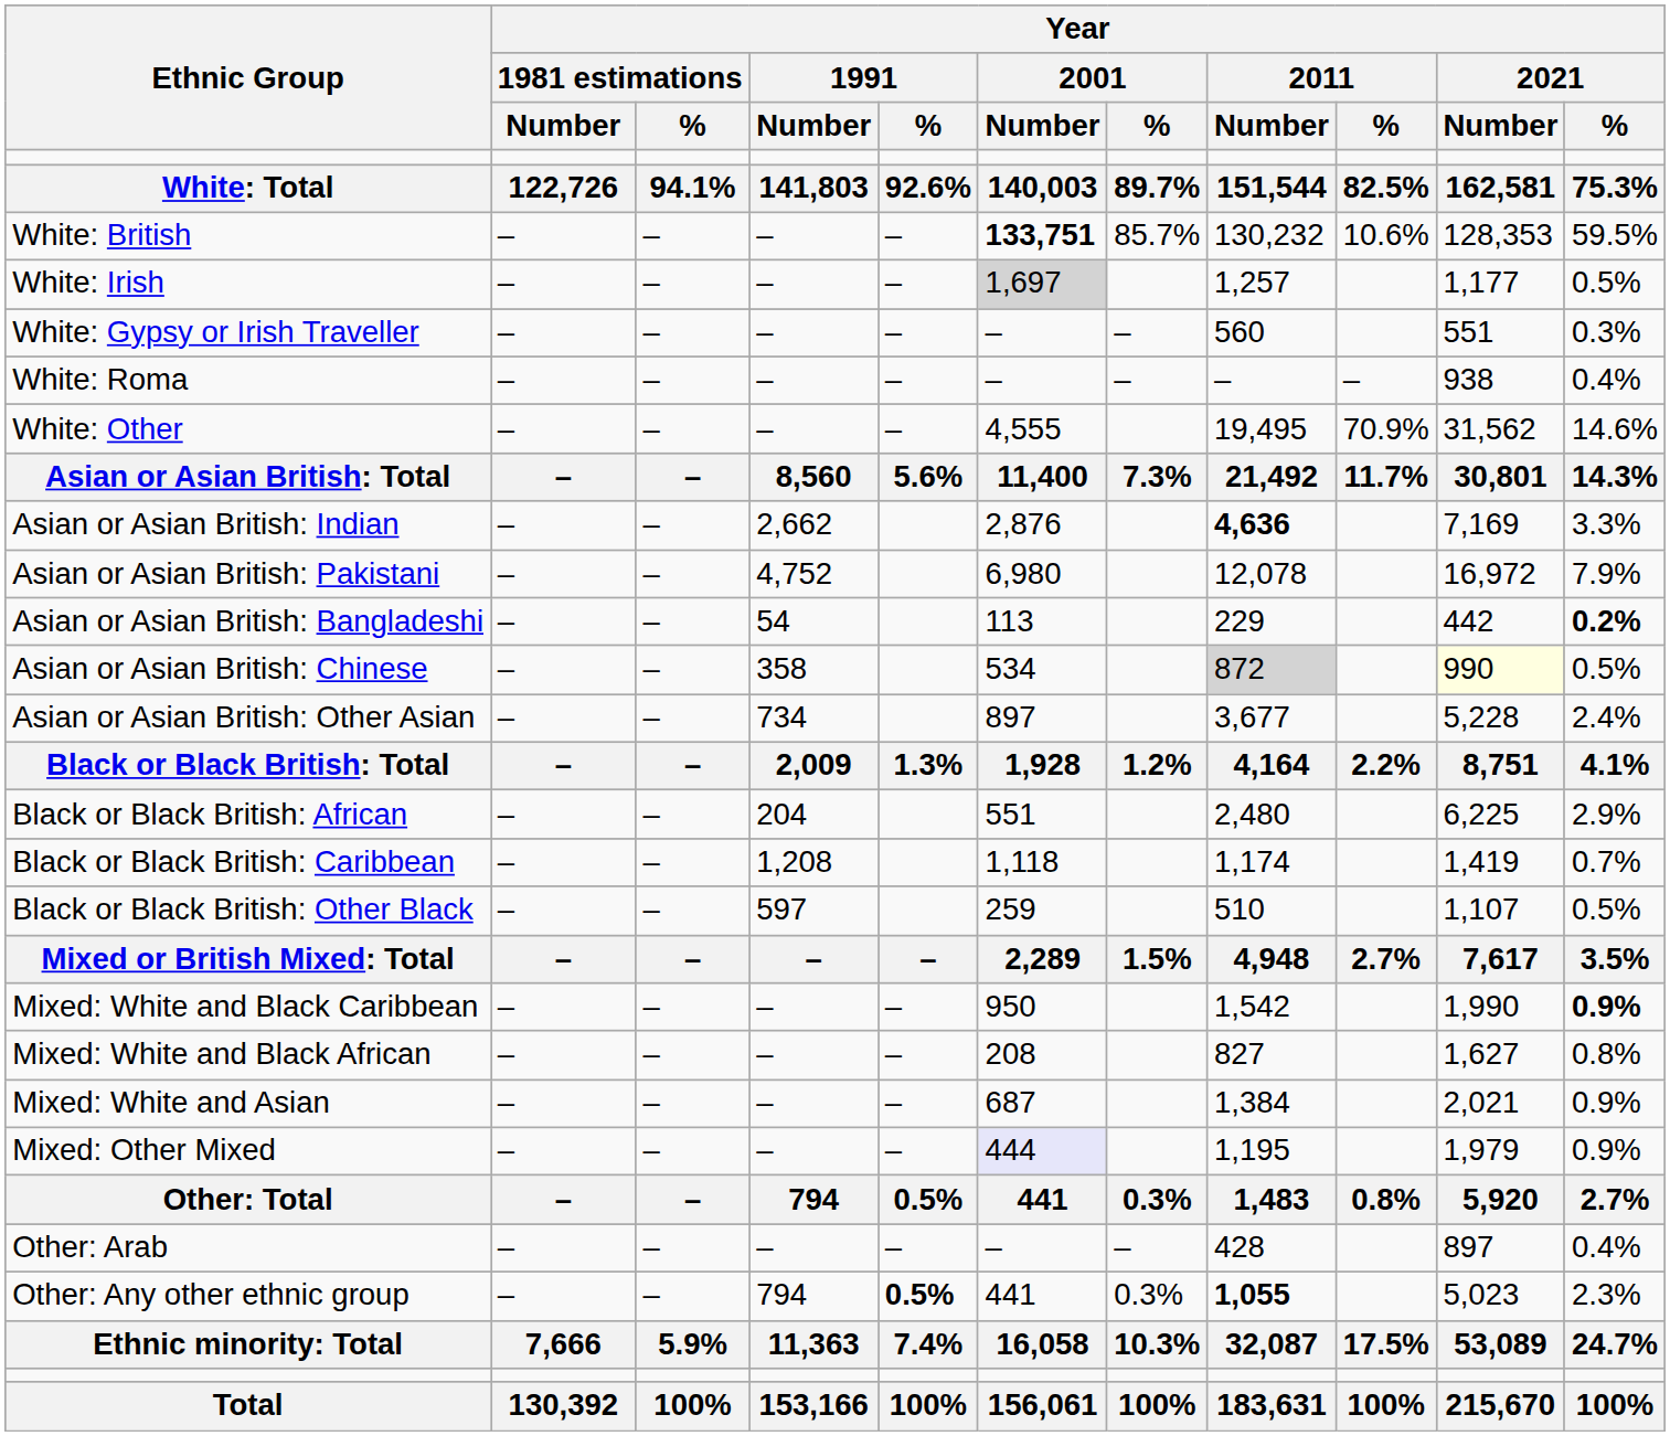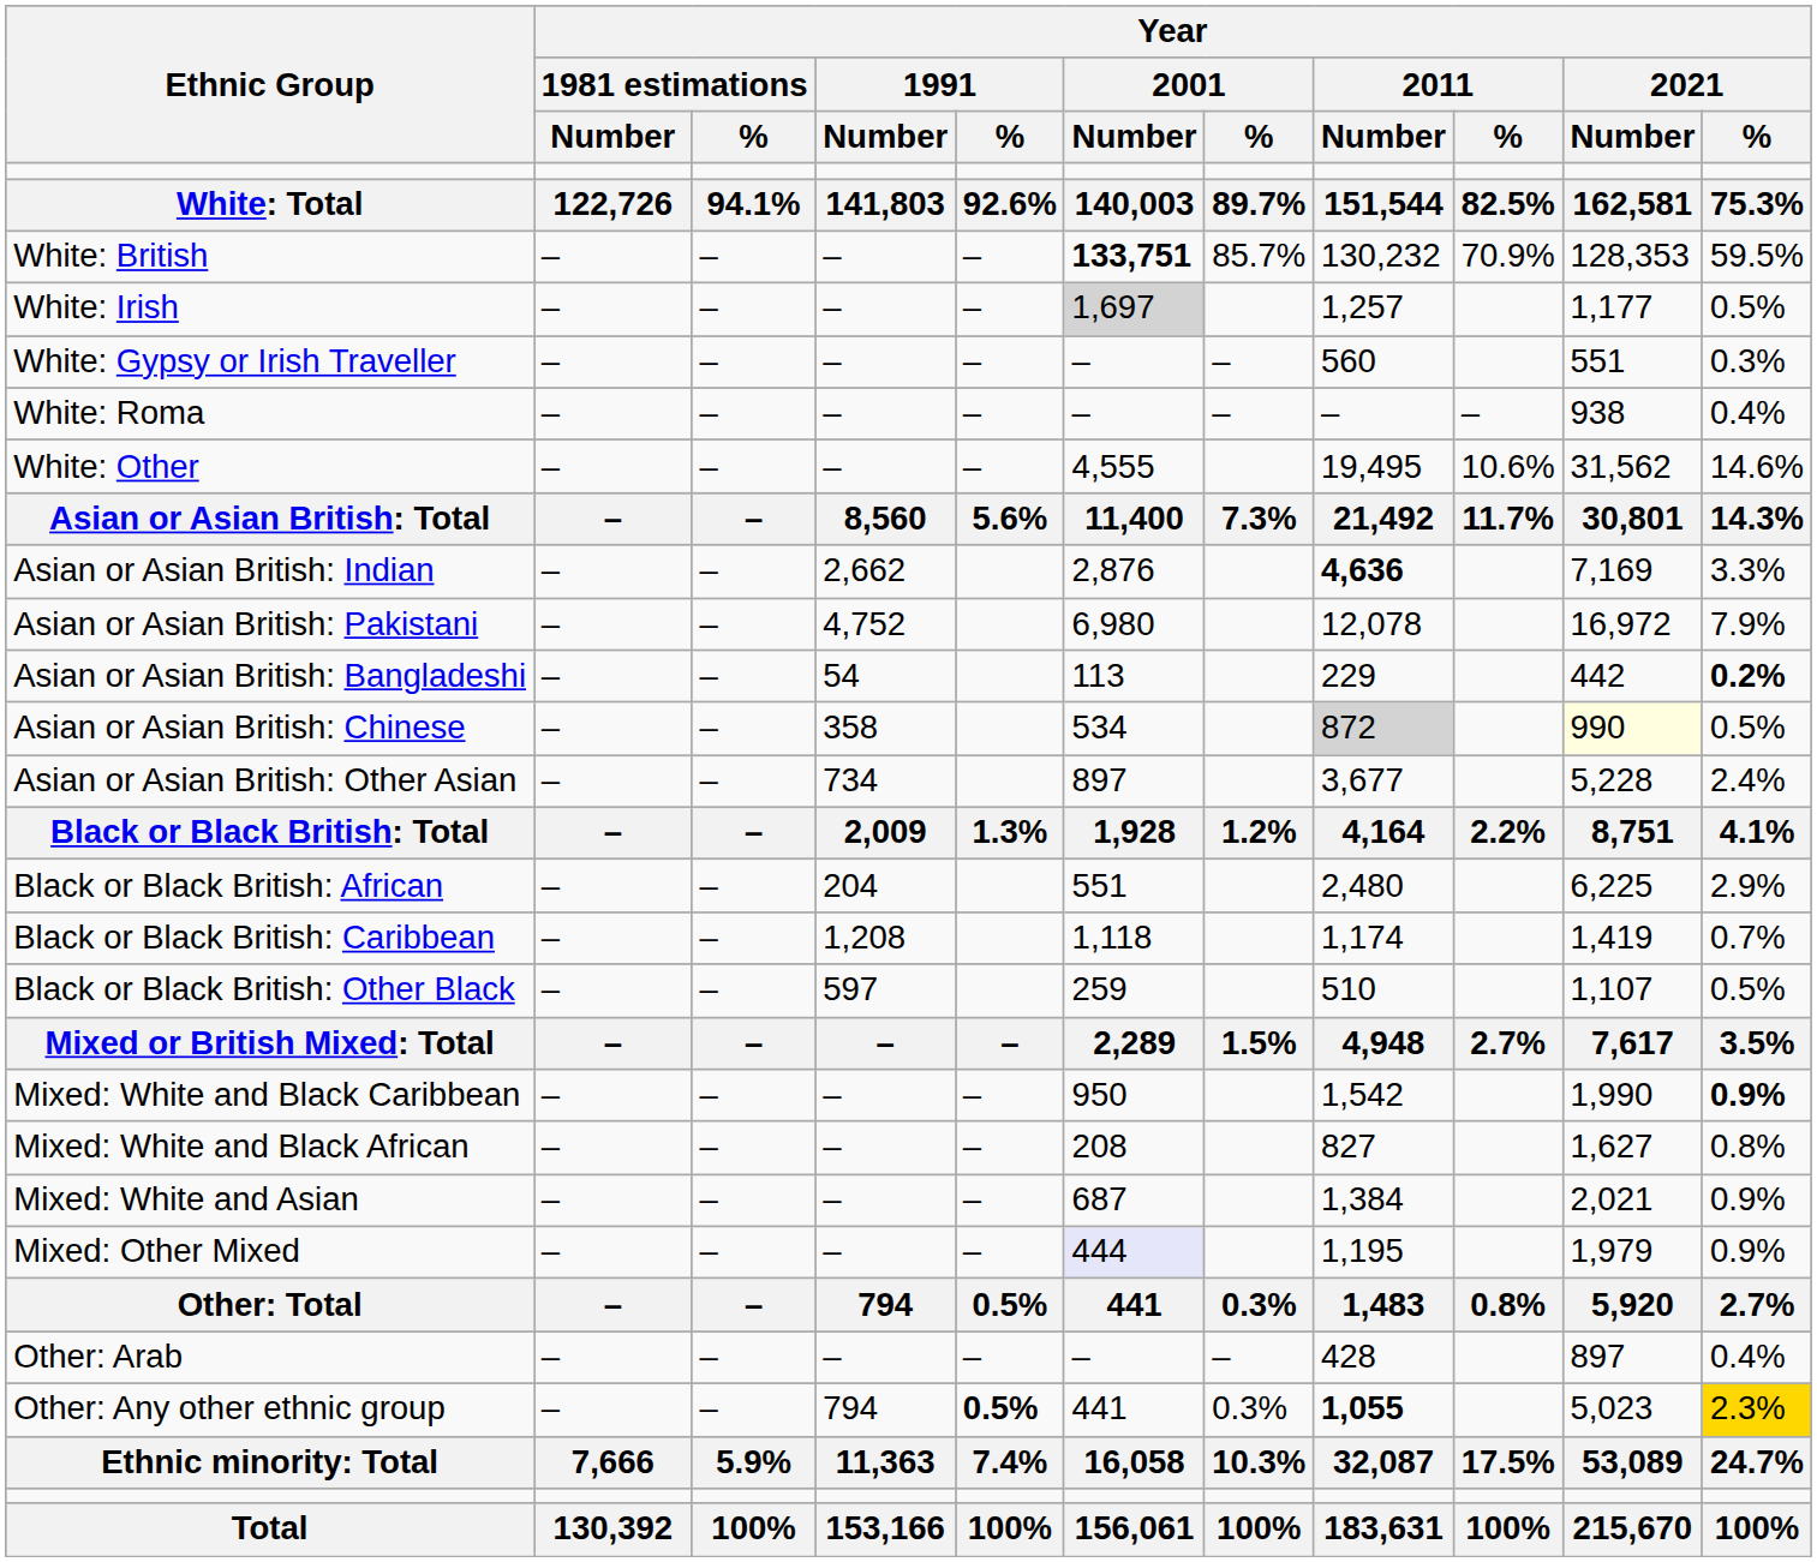 <table class="wikitable sortable mw-collapsible mw-collapsed">
 <tr>
 <th rowspan="3">Ethnic Group</th>
 <th colspan="10">Year</th>
 </tr>
 <tr>
 <th colspan="2">1981 estimations</th>
 <th colspan="2">1991</th>
 <th colspan="2">2001</th>
 <th colspan="2">2011</th>
 <th colspan="2">2021</th>
 </tr>
 <tr>
 <th>Number</th>
 <th>%</th>
 <th>Number</th>
 <th>%</th>
 <th>Number</th>
 <th>%</th>
 <th>Number</th>
 <th>%</th>
 <th>Number</th>
 <th>%</th>
 </tr>
 <tr>
 <td></td>
 <td></td>
 <td></td>
 <td></td>
 <td></td>
 <td></td>
 <td></td>
 <td></td>
 <td></td>
 <td></td>
 <td></td>
 </tr>
 <tr>
 <th><a href='#'>White</a>: Total</th>
 <th>122,726</th>
 <th>94.1%</th>
 <th>141,803</th>
 <th>92.6%</th>
 <th>140,003</th>
 <th>89.7%</th>
 <th>151,544</th>
 <th>82.5%</th>
 <th>162,581</th>
 <th>75.3%</th>
 </tr>
 <tr>
 <td>White: <a href='#'>British</a></td>
 <td>–</td>
 <td>–</td>
 <td>–</td>
 <td>–</td>
 <td><strong>133,751</strong></td>
 <td>85.7%</td>
 <td>130,232</td>
-<td>10.6%</td>
+<td>70.9%</td>
 <td>128,353</td>
 <td>59.5%</td>
 </tr>
 <tr>
 <td>White: <a href='#'>Irish</a></td>
 <td>–</td>
 <td>–</td>
 <td>–</td>
 <td>–</td>
 <td style="background: lightgrey;">1,697</td>
 <td></td>
 <td>1,257</td>
 <td></td>
 <td>1,177</td>
 <td>0.5%</td>
 </tr>
 <tr>
 <td>White: <a href='#'>Gypsy or Irish Traveller</a></td>
 <td>–</td>
 <td>–</td>
 <td>–</td>
 <td>–</td>
 <td>–</td>
 <td>–</td>
 <td>560</td>
 <td></td>
 <td>551</td>
 <td>0.3%</td>
 </tr>
 <tr>
 <td>White: Roma</td>
 <td>–</td>
 <td>–</td>
 <td>–</td>
 <td>–</td>
 <td>–</td>
 <td>–</td>
 <td>–</td>
 <td>–</td>
 <td>938</td>
 <td>0.4%</td>
 </tr>
 <tr>
 <td>White: <a href='#'>Other</a></td>
 <td>–</td>
 <td>–</td>
 <td>–</td>
 <td>–</td>
 <td>4,555</td>
 <td></td>
 <td>19,495</td>
-<td>70.9%</td>
+<td>10.6%</td>
 <td>31,562</td>
 <td>14.6%</td>
 </tr>
 <tr>
 <th><a href='#'>Asian or Asian British</a>: Total</th>
 <th>–</th>
 <th>–</th>
 <th>8,560</th>
 <th>5.6%</th>
 <th>11,400</th>
 <th>7.3%</th>
 <th>21,492</th>
 <th>11.7%</th>
 <th>30,801</th>
 <th>14.3%</th>
 </tr>
 <tr>
 <td>Asian or Asian British: <a href='#'>Indian</a></td>
 <td>–</td>
 <td>–</td>
 <td>2,662</td>
 <td></td>
 <td>2,876</td>
 <td></td>
 <td><strong>4,636</strong></td>
 <td></td>
 <td>7,169</td>
 <td>3.3%</td>
 </tr>
 <tr>
 <td>Asian or Asian British: <a href='#'>Pakistani</a></td>
 <td>–</td>
 <td>–</td>
 <td>4,752</td>
 <td></td>
 <td>6,980</td>
 <td></td>
 <td>12,078</td>
 <td></td>
 <td>16,972</td>
 <td>7.9%</td>
 </tr>
 <tr>
 <td>Asian or Asian British: <a href='#'>Bangladeshi</a></td>
 <td>–</td>
 <td>–</td>
 <td>54</td>
 <td></td>
 <td>113</td>
 <td></td>
 <td>229</td>
 <td></td>
 <td>442</td>
 <td><strong>0.2%</strong></td>
 </tr>
 <tr>
 <td>Asian or Asian British: <a href='#'>Chinese</a></td>
 <td>–</td>
 <td>–</td>
 <td>358</td>
 <td></td>
 <td>534</td>
 <td></td>
 <td style="background: lightgrey;">872</td>
 <td></td>
 <td style="background: lightyellow;">990</td>
 <td>0.5%</td>
 </tr>
 <tr>
 <td>Asian or Asian British: Other Asian</td>
 <td>–</td>
 <td>–</td>
 <td>734</td>
 <td></td>
 <td>897</td>
 <td></td>
 <td>3,677</td>
 <td></td>
 <td>5,228</td>
 <td>2.4%</td>
 </tr>
 <tr>
 <th><a href='#'>Black or Black British</a>: Total</th>
 <th>–</th>
 <th>–</th>
 <th>2,009</th>
 <th>1.3%</th>
 <th>1,928</th>
 <th>1.2%</th>
 <th>4,164</th>
 <th>2.2%</th>
 <th>8,751</th>
 <th>4.1%</th>
 </tr>
 <tr>
 <td>Black or Black British: <a href='#'>African</a></td>
 <td>–</td>
 <td>–</td>
 <td>204</td>
 <td></td>
 <td>551</td>
 <td></td>
 <td>2,480</td>
 <td></td>
 <td>6,225</td>
 <td>2.9%</td>
 </tr>
 <tr>
 <td>Black or Black British: <a href='#'>Caribbean</a></td>
 <td>–</td>
 <td>–</td>
 <td>1,208</td>
 <td></td>
 <td>1,118</td>
 <td></td>
 <td>1,174</td>
 <td></td>
 <td>1,419</td>
 <td>0.7%</td>
 </tr>
 <tr>
 <td>Black or Black British: <a href='#'>Other Black</a></td>
 <td>–</td>
 <td>–</td>
 <td>597</td>
 <td></td>
 <td>259</td>
 <td></td>
 <td>510</td>
 <td></td>
 <td>1,107</td>
 <td>0.5%</td>
 </tr>
 <tr>
 <th><a href='#'>Mixed or British Mixed</a>: Total</th>
 <th>–</th>
 <th>–</th>
 <th>–</th>
 <th>–</th>
 <th>2,289</th>
 <th>1.5%</th>
 <th>4,948</th>
 <th>2.7%</th>
 <th>7,617</th>
 <th>3.5%</th>
 </tr>
 <tr>
 <td>Mixed: White and Black Caribbean</td>
 <td>–</td>
 <td>–</td>
 <td>–</td>
 <td>–</td>
 <td>950</td>
 <td></td>
 <td>1,542</td>
 <td></td>
 <td>1,990</td>
 <td><strong>0.9%</strong></td>
 </tr>
 <tr>
 <td>Mixed: White and Black African</td>
 <td>–</td>
 <td>–</td>
 <td>–</td>
 <td>–</td>
 <td>208</td>
 <td></td>
 <td>827</td>
 <td></td>
 <td>1,627</td>
 <td>0.8%</td>
 </tr>
 <tr>
 <td>Mixed: White and Asian</td>
 <td>–</td>
 <td>–</td>
 <td>–</td>
 <td>–</td>
 <td>687</td>
 <td></td>
 <td>1,384</td>
 <td></td>
 <td>2,021</td>
 <td>0.9%</td>
 </tr>
 <tr>
 <td>Mixed: Other Mixed</td>
 <td>–</td>
 <td>–</td>
 <td>–</td>
 <td>–</td>
 <td style="background: lavender;">444</td>
 <td></td>
 <td>1,195</td>
 <td></td>
 <td>1,979</td>
 <td>0.9%</td>
 </tr>
 <tr>
 <th>Other: Total</th>
 <th>–</th>
 <th>–</th>
 <th>794</th>
 <th>0.5%</th>
 <th>441</th>
 <th>0.3%</th>
 <th>1,483</th>
 <th>0.8%</th>
 <th>5,920</th>
 <th>2.7%</th>
 </tr>
 <tr>
 <td>Other: Arab</td>
 <td>–</td>
 <td>–</td>
 <td>–</td>
 <td>–</td>
 <td>–</td>
 <td>–</td>
 <td>428</td>
 <td></td>
 <td>897</td>
 <td>0.4%</td>
 </tr>
 <tr>
 <td>Other: Any other ethnic group</td>
 <td>–</td>
 <td>–</td>
 <td>794</td>
 <td><strong>0.5%</strong></td>
 <td>441</td>
 <td>0.3%</td>
 <td><strong>1,055</strong></td>
 <td></td>
 <td>5,023</td>
-<td>2.3%</td>
+<td style="background: gold;">2.3%</td>
 </tr>
 <tr>
 <th>Ethnic minority: Total</th>
 <th>7,666</th>
 <th>5.9%</th>
 <th>11,363</th>
 <th>7.4%</th>
 <th>16,058</th>
 <th>10.3%</th>
 <th>32,087</th>
 <th>17.5%</th>
 <th>53,089</th>
 <th>24.7%</th>
 </tr>
 <tr>
 <td></td>
 <td></td>
 <td></td>
 <td></td>
 <td></td>
 <td></td>
 <td></td>
 <td></td>
 <td></td>
 <td></td>
 <td></td>
 </tr>
 <tr>
 <th>Total</th>
 <th>130,392</th>
 <th>100%</th>
 <th>153,166</th>
 <th>100%</th>
 <th>156,061</th>
 <th>100%</th>
 <th>183,631</th>
 <th>100%</th>
 <th>215,670</th>
 <th>100%</th>
 </tr>
 </table>
